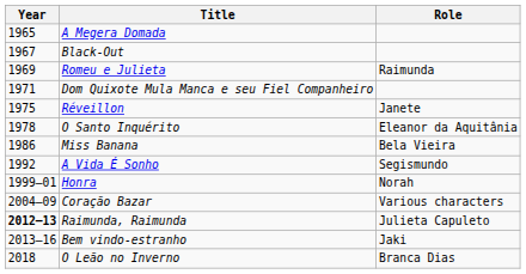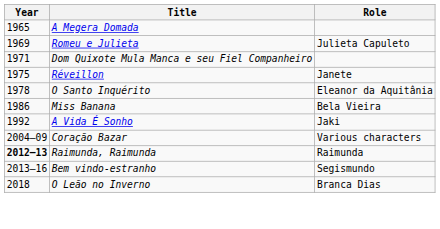 <table class="wikitable">
 <tr>
 <th>Year</th>
 <th>Title</th>
 <th>Role</th>
 </tr>
 <tr>
 <td>1965</td>
 <td><em><a href='#'>A Megera Domada</a></em></td>
 <td></td>
 </tr>
 <tr>
-<td>1967</td>
-<td><em>Black-Out</em></td>
-<td></td>
-</tr>
-<tr>
 <td>1969</td>
 <td><em><a href='#'>Romeu e Julieta</a></em></td>
-<td>Raimunda</td>
+<td>Julieta Capuleto</td>
 </tr>
 <tr>
 <td>1971</td>
 <td><em>Dom Quixote Mula Manca e seu Fiel Companheiro</em></td>
 <td></td>
 </tr>
 <tr>
 <td>1975</td>
 <td><em><a href='#'>Réveillon</a></em></td>
 <td>Janete</td>
 </tr>
 <tr>
 <td>1978</td>
 <td><em>O Santo Inquérito</em></td>
 <td>Eleanor da Aquitânia</td>
 </tr>
 <tr>
 <td>1986</td>
 <td><em>Miss Banana</em></td>
 <td>Bela Vieira</td>
 </tr>
 <tr>
 <td>1992</td>
 <td><em><a href='#'>A Vida É Sonho</a></em></td>
-<td>Segismundo</td>
-</tr>
-<tr>
-<td>1999–01</td>
-<td><em><a href='#'>Honra</a></em></td>
-<td>Norah</td>
+<td>Jaki</td>
 </tr>
 <tr>
 <td>2004–09</td>
 <td><em>Coração Bazar</em></td>
 <td>Various characters</td>
 </tr>
 <tr>
 <td><strong>2012–13</strong></td>
 <td><em>Raimunda, Raimunda</em></td>
-<td>Julieta Capuleto</td>
+<td>Raimunda</td>
 </tr>
 <tr>
 <td>2013–16</td>
 <td><em>Bem vindo-estranho</em></td>
-<td>Jaki</td>
+<td>Segismundo</td>
 </tr>
 <tr>
 <td>2018</td>
 <td><em>O Leão no Inverno</em></td>
 <td>Branca Dias</td>
 </tr>
 </table>
